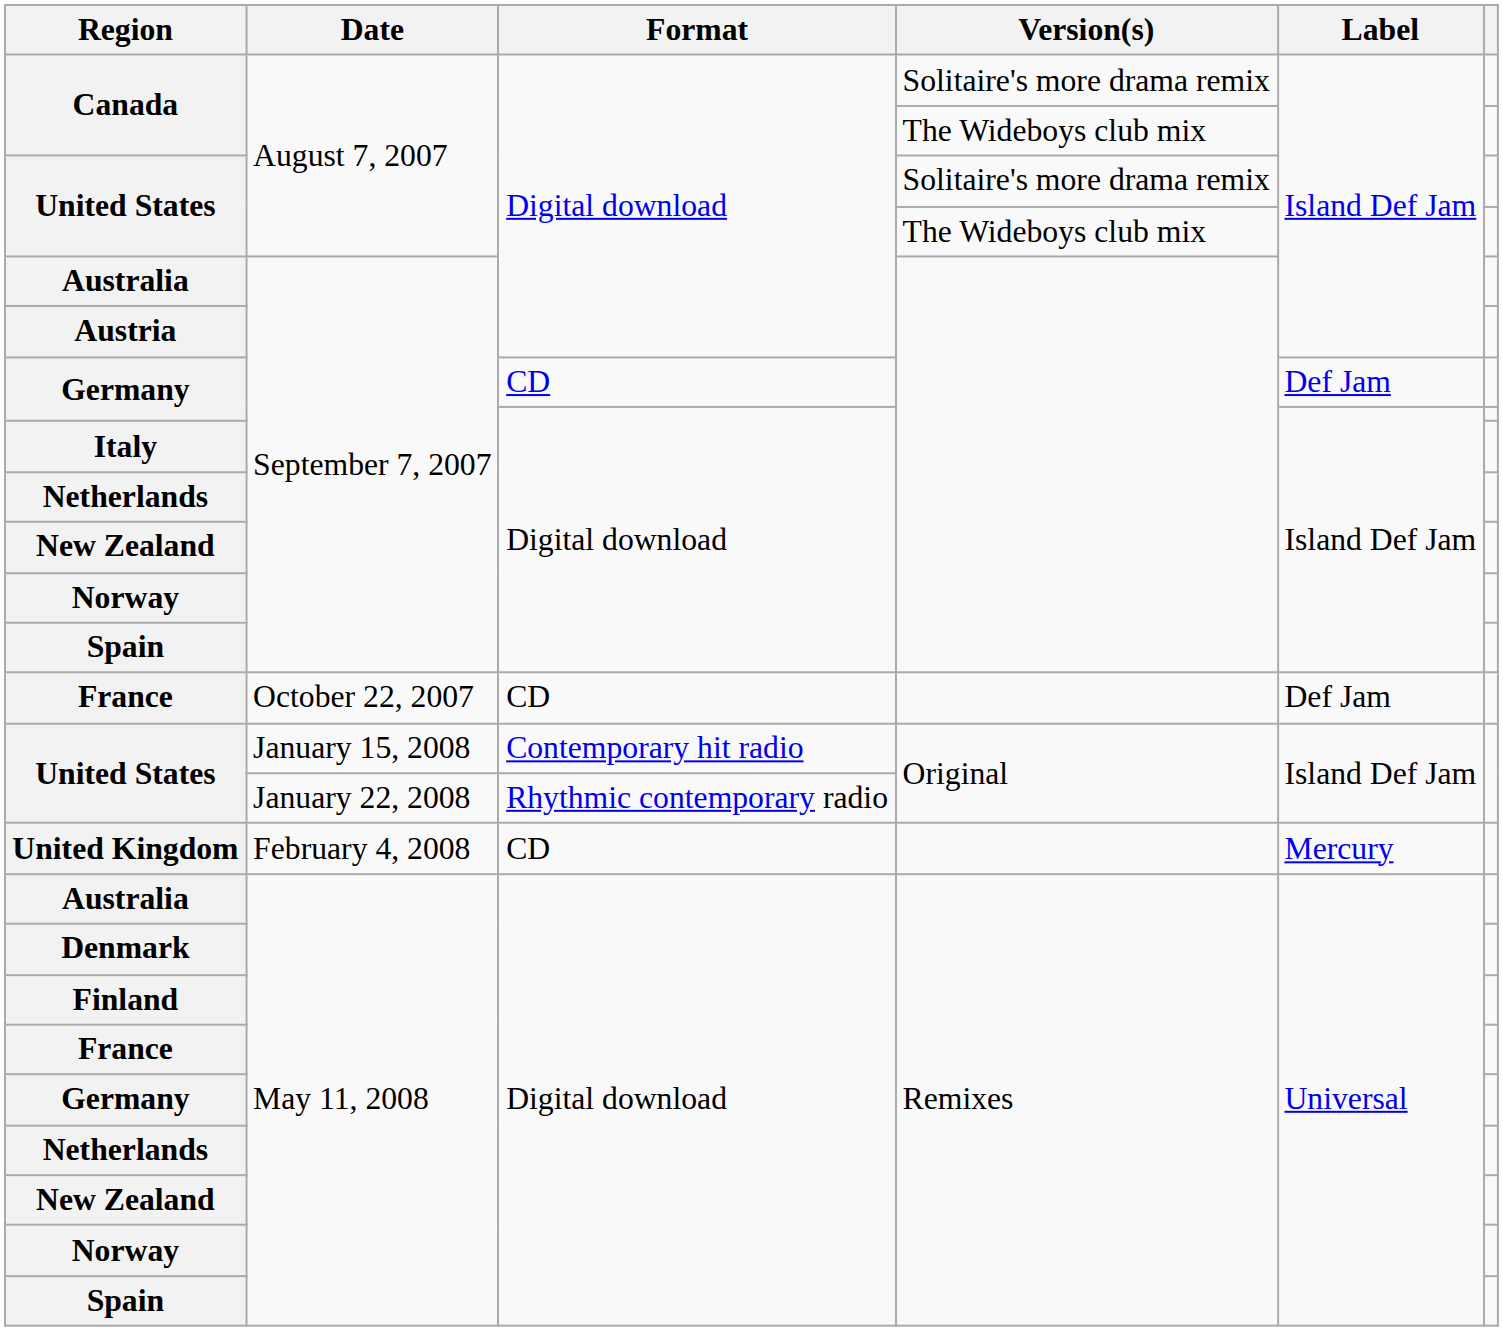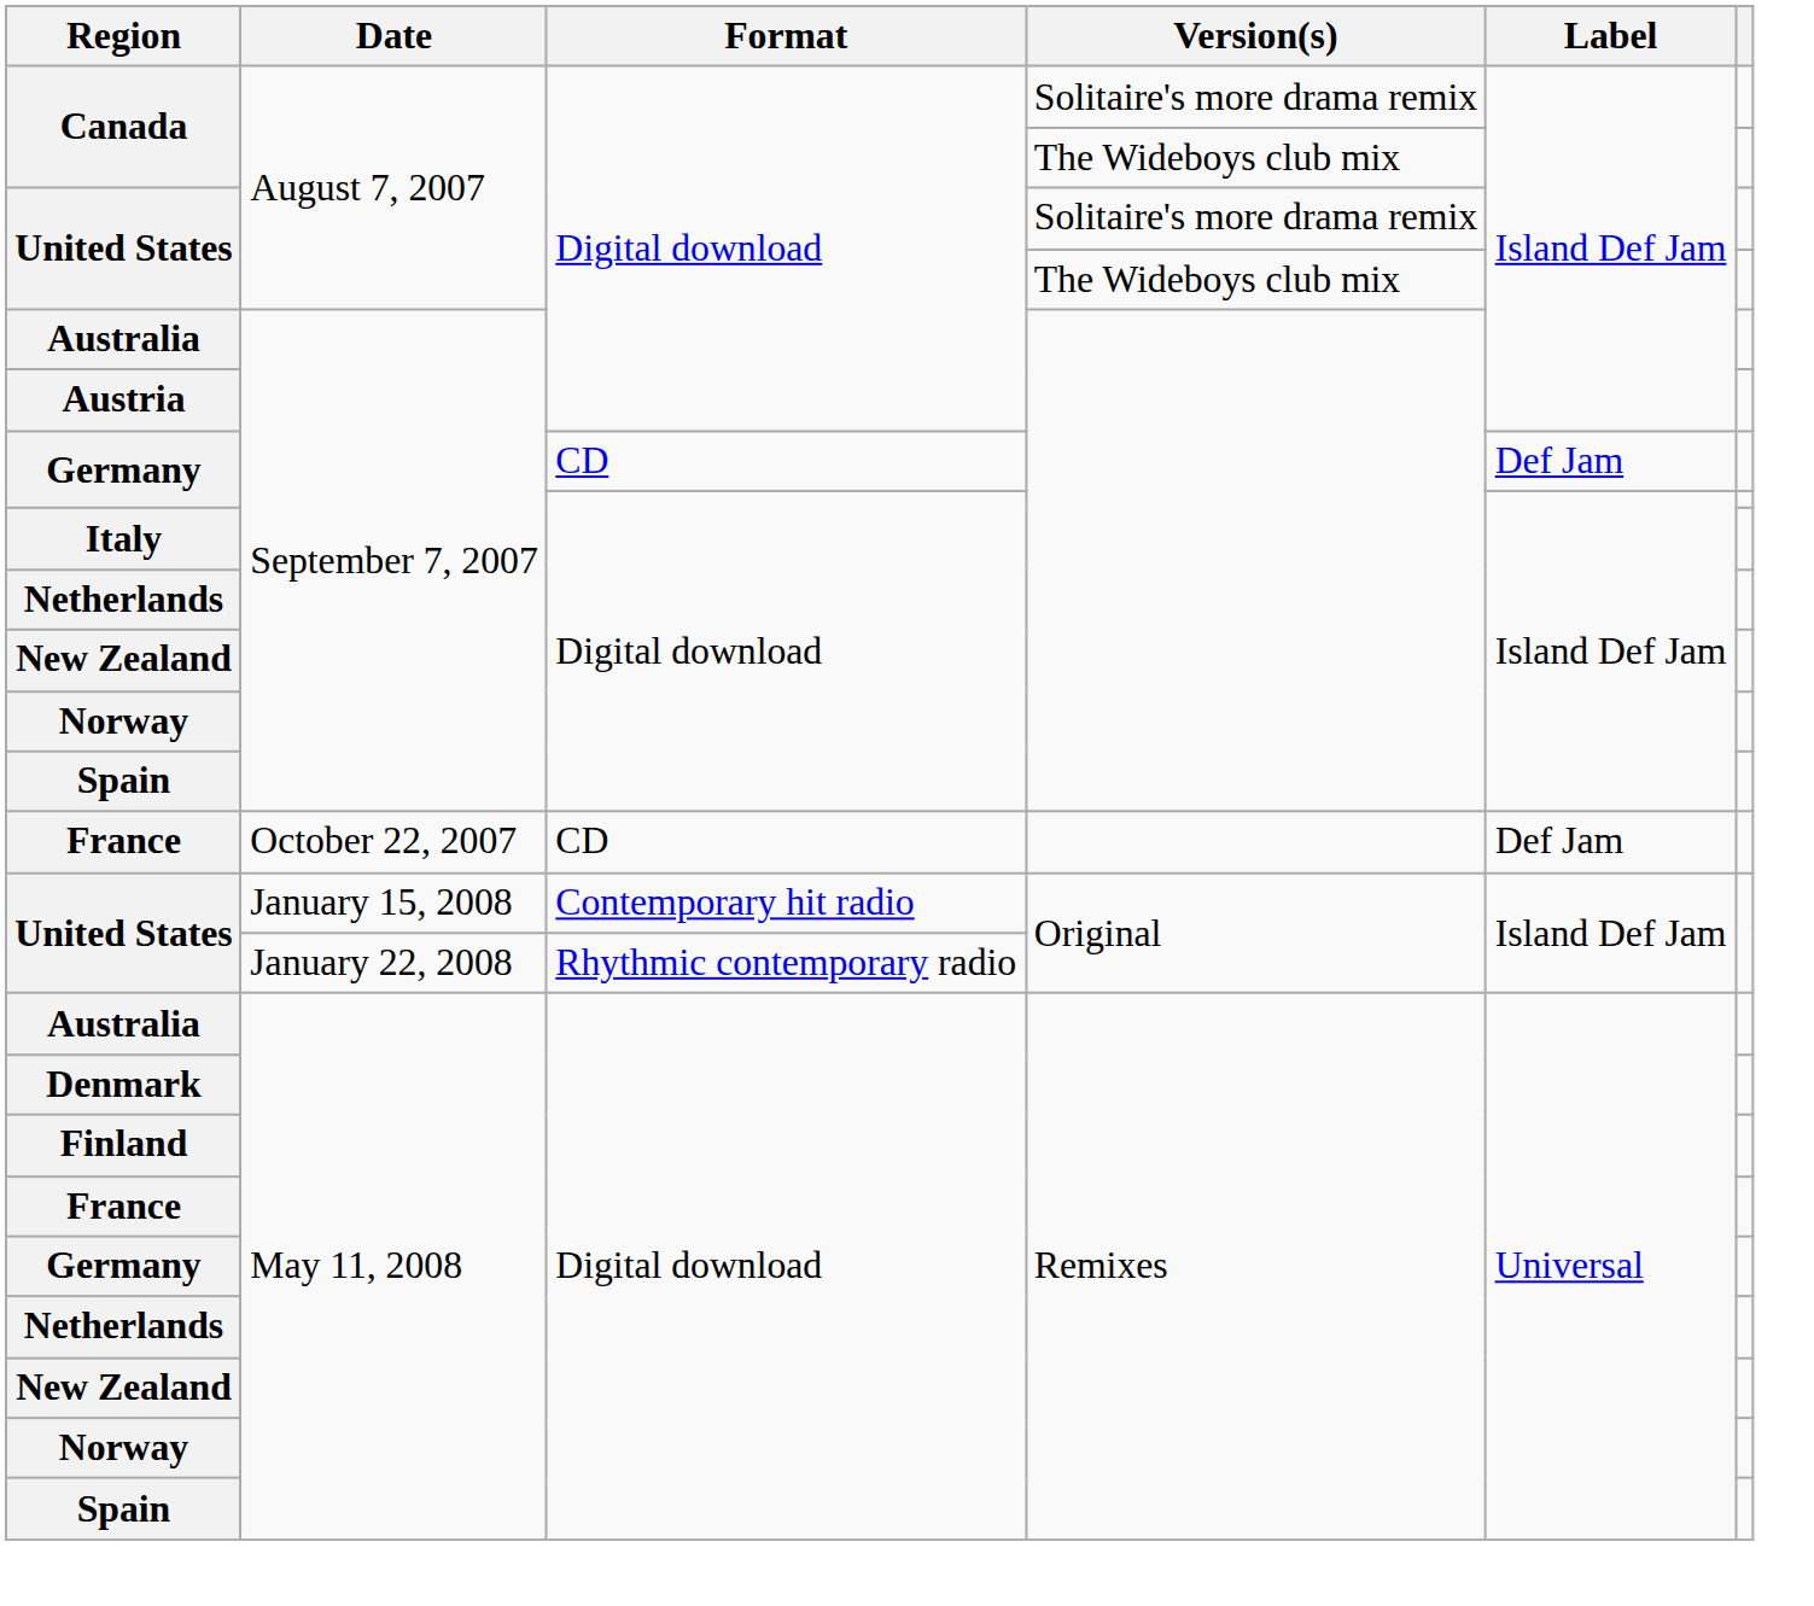 <table class="wikitable plainrowheaders">
 <tr>
 <th scope="col">Region</th>
 <th scope="col">Date</th>
 <th scope="col">Format</th>
 <th scope="col">Version(s)</th>
 <th scope="col">Label</th>
 <th scope="col"></th>
 </tr>
 <tr>
 <th rowspan="2" scope="row">Canada</th>
 <td rowspan="4">August 7, 2007</td>
 <td rowspan="6"><a href='#'>Digital download</a></td>
 <td>Solitaire's more drama remix</td>
 <td rowspan="6"><a href='#'>Island Def Jam</a></td>
 <td align="center"></td>
 </tr>
 <tr>
 <td>The Wideboys club mix</td>
 <td align="center"></td>
 </tr>
 <tr>
 <th rowspan="2" scope="row">United States</th>
 <td>Solitaire's more drama remix</td>
 <td align="center"></td>
 </tr>
 <tr>
 <td>The Wideboys club mix</td>
 <td align="center"></td>
 </tr>
 <tr>
 <th scope="row">Australia</th>
 <td rowspan="9">September 7, 2007</td>
 <td rowspan="9"></td>
 <td align="center"></td>
 </tr>
 <tr>
 <th scope="row">Austria</th>
 <td align="center"></td>
 </tr>
 <tr>
 <th rowspan="2" scope="row">Germany</th>
 <td><a href='#'>CD</a></td>
 <td><a href='#'>Def Jam</a></td>
 <td align="center"></td>
 </tr>
 <tr>
 <td rowspan="6">Digital download</td>
 <td rowspan="6">Island Def Jam</td>
 <td align="center"></td>
 </tr>
 <tr>
 <th scope="row">Italy</th>
 <td align="center"></td>
 </tr>
 <tr>
 <th scope="row">Netherlands</th>
 <td align="center"></td>
 </tr>
 <tr>
 <th scope="row">New Zealand</th>
 <td align="center"></td>
 </tr>
 <tr>
 <th scope="row">Norway</th>
 <td align="center"></td>
 </tr>
 <tr>
 <th scope="row">Spain</th>
 <td align="center"></td>
 </tr>
 <tr>
 <th scope="row">France</th>
 <td>October 22, 2007</td>
 <td>CD</td>
 <td></td>
 <td>Def Jam</td>
 <td align="center"></td>
 </tr>
 <tr>
 <th rowspan="2" scope="row">United States</th>
 <td>January 15, 2008</td>
 <td><a href='#'>Contemporary hit radio</a></td>
 <td rowspan="2">Original</td>
 <td rowspan="2">Island Def Jam</td>
 <td align="center" rowspan="2"></td>
 </tr>
 <tr>
 <td>January 22, 2008</td>
 <td><a href='#'>Rhythmic contemporary</a> radio</td>
 </tr>
 <tr>
-<th scope="row">United Kingdom</th>
-<td>February 4, 2008</td>
-<td>CD</td>
-<td></td>
-<td><a href='#'>Mercury</a></td>
-<td align="center"></td>
-</tr>
-<tr>
 <th scope="row">Australia</th>
 <td rowspan="9">May 11, 2008</td>
 <td rowspan="9">Digital download</td>
 <td rowspan="9">Remixes</td>
 <td rowspan="9"><a href='#'>Universal</a></td>
 <td align="center"></td>
 </tr>
 <tr>
 <th scope="row">Denmark</th>
 <td align="center"></td>
 </tr>
 <tr>
 <th scope="row">Finland</th>
 <td align="center"></td>
 </tr>
 <tr>
 <th scope="row">France</th>
 <td align="center"></td>
 </tr>
 <tr>
 <th scope="row">Germany</th>
 <td align="center"></td>
 </tr>
 <tr>
 <th scope="row">Netherlands</th>
 <td align="center"></td>
 </tr>
 <tr>
 <th scope="row">New Zealand</th>
 <td align="center"></td>
 </tr>
 <tr>
 <th scope="row">Norway</th>
 <td align="center"></td>
 </tr>
 <tr>
 <th scope="row">Spain</th>
 <td align="center"></td>
 </tr>
 </table>
